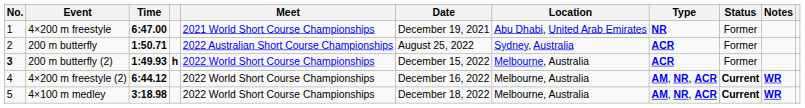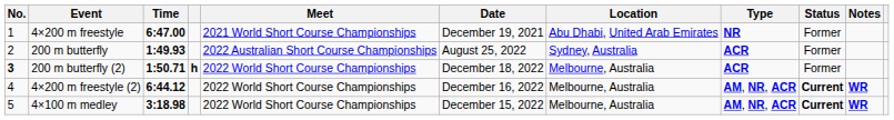 <table class="wikitable sortable">
 <tr>
 <th>No.</th>
 <th>Event</th>
 <th>Time</th>
 <th></th>
 <th>Meet</th>
 <th>Date</th>
 <th>Location</th>
 <th>Type</th>
 <th>Status</th>
 <th>Notes</th>
 <th></th>
 </tr>
 <tr>
 <td>1</td>
 <td>4×200 m freestyle</td>
 <td style="text-align:center;"><strong>6:47.00</strong></td>
 <td></td>
 <td><a href='#'>2021 World Short Course Championships</a></td>
 <td>December 19, 2021</td>
 <td><a href='#'>Abu Dhabi</a>, <a href='#'>United Arab Emirates</a></td>
 <td><strong><a href='#'>NR</a></strong></td>
 <td style="text-align:center;">Former</td>
 <td></td>
 <td style="text-align:center;"></td>
 </tr>
 <tr>
 <td>2</td>
 <td>200 m butterfly</td>
-<td style="text-align:center;"><strong>1:50.71</strong></td>
+<td style="text-align:center;"><strong>1:49.93</strong></td>
 <td></td>
 <td><a href='#'>2022 Australian Short Course Championships</a></td>
 <td>August 25, 2022</td>
 <td><a href='#'>Sydney</a>, <a href='#'>Australia</a></td>
 <td><strong><a href='#'>ACR</a></strong></td>
 <td style="text-align:center;">Former</td>
 <td></td>
 <td style="text-align:center;"></td>
 </tr>
 <tr>
 <td><strong>3</strong></td>
 <td>200 m butterfly (2)</td>
-<td style="text-align:center;"><strong>1:49.93</strong></td>
+<td style="text-align:center;"><strong>1:50.71</strong></td>
 <td><strong>h</strong></td>
 <td><a href='#'>2022 World Short Course Championships</a></td>
-<td>December 15, 2022</td>
+<td>December 18, 2022</td>
 <td><a href='#'>Melbourne</a>, Australia</td>
 <td><strong><a href='#'>ACR</a></strong></td>
 <td style="text-align:center;">Former</td>
 <td></td>
 <td style="text-align:center;"></td>
 </tr>
 <tr>
 <td>4</td>
 <td>4×200 m freestyle (2)</td>
 <td style="text-align:center;"><strong>6:44.12</strong></td>
 <td></td>
 <td>2022 World Short Course Championships</td>
 <td>December 16, 2022</td>
 <td>Melbourne, Australia</td>
 <td><strong><a href='#'>AM</a></strong>, <strong><a href='#'>NR</a></strong>, <strong><a href='#'>ACR</a></strong></td>
 <td style="text-align:center;"><strong>Current</strong></td>
 <td><strong><a href='#'>WR</a></strong></td>
 <td style="text-align:center;"></td>
 </tr>
 <tr>
 <td>5</td>
 <td>4×100 m medley</td>
 <td style="text-align:center;"><strong>3:18.98</strong></td>
 <td></td>
 <td>2022 World Short Course Championships</td>
-<td>December 18, 2022</td>
+<td>December 15, 2022</td>
 <td>Melbourne, Australia</td>
 <td><strong><a href='#'>AM</a></strong>, <strong><a href='#'>NR</a></strong>, <strong><a href='#'>ACR</a></strong></td>
 <td style="text-align:center;"><strong>Current</strong></td>
 <td><strong><a href='#'>WR</a></strong></td>
 <td style="text-align:center;"></td>
 </tr>
 </table>
